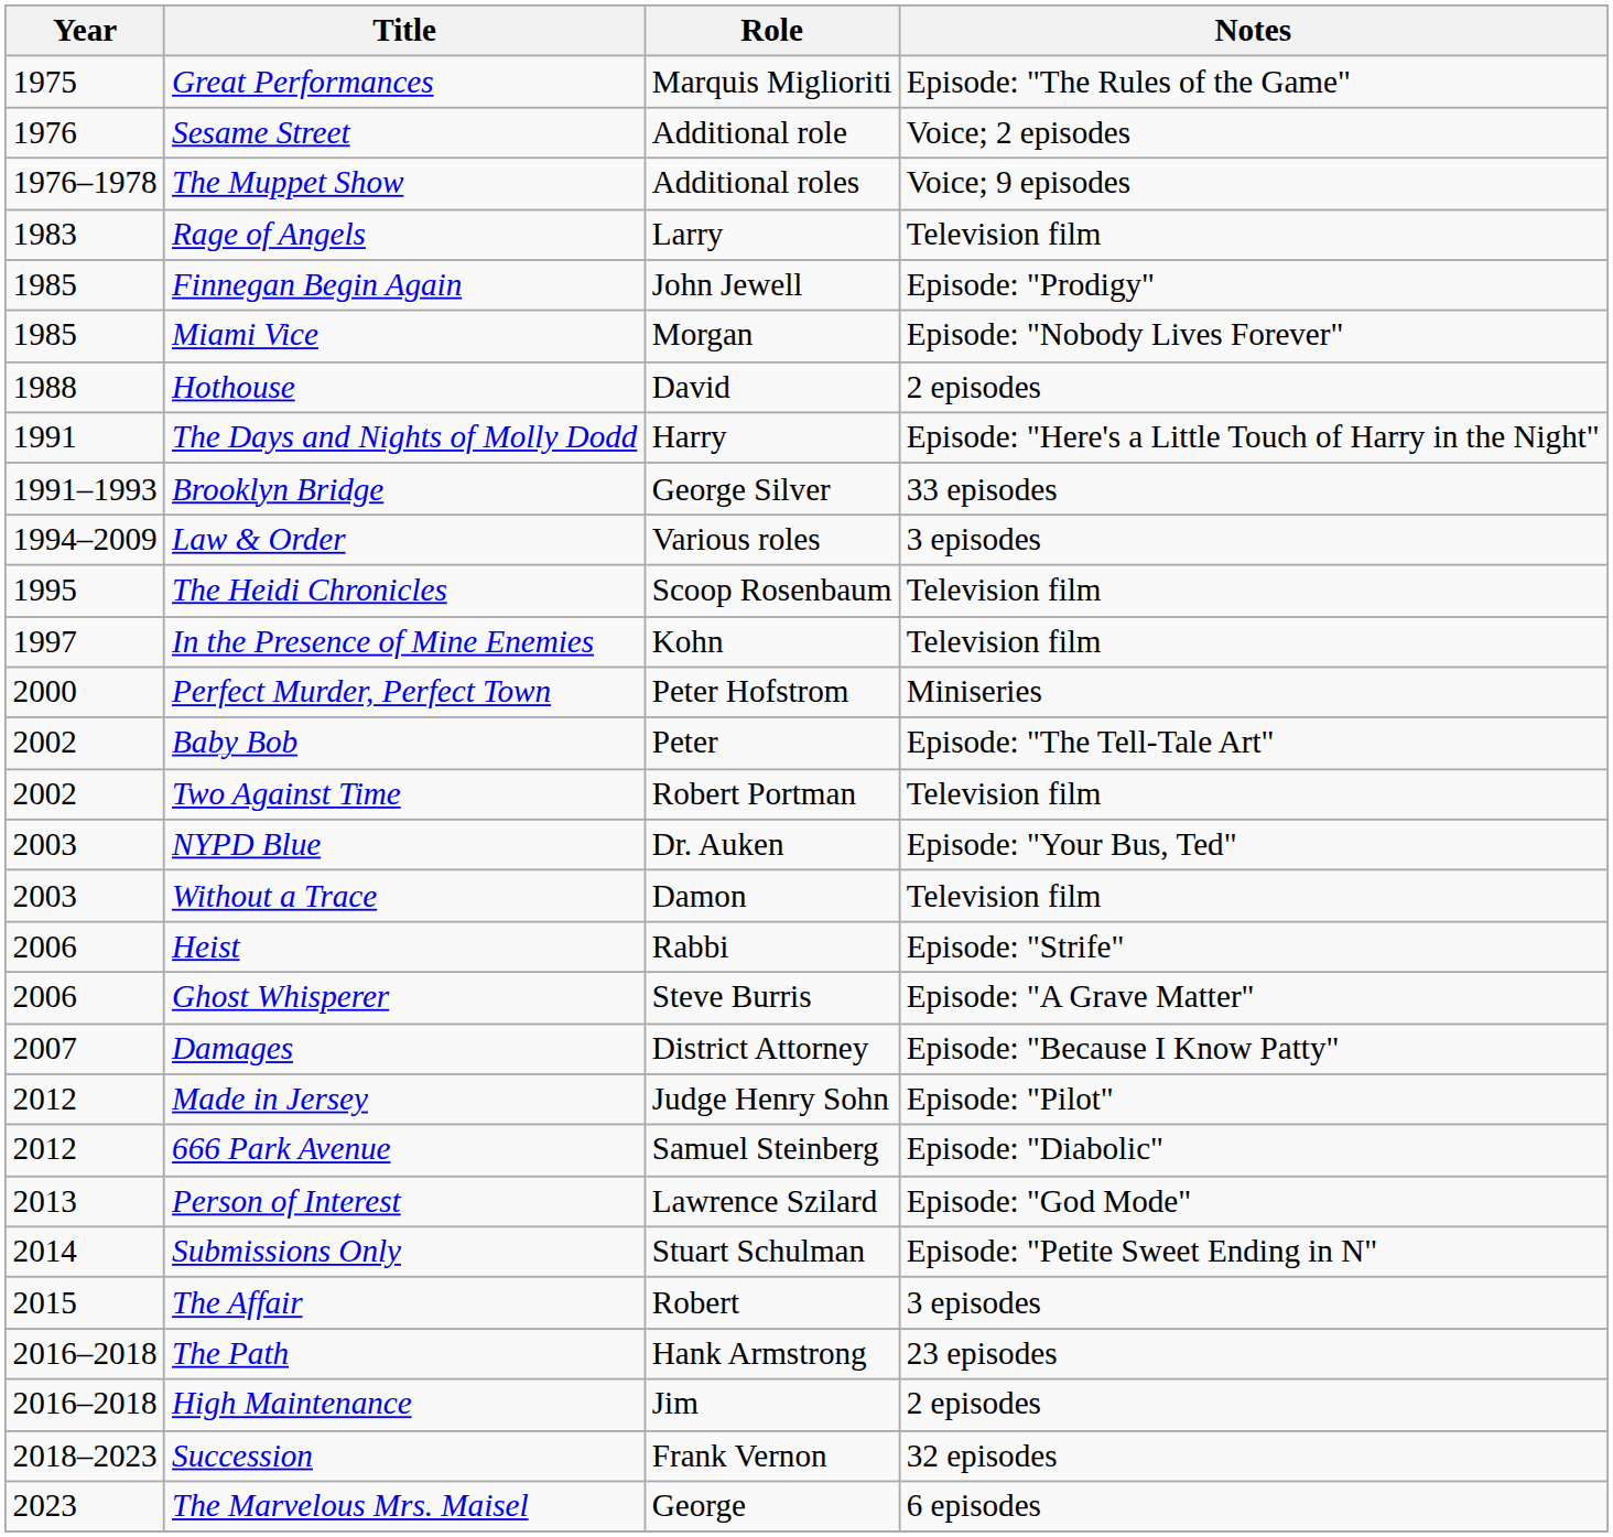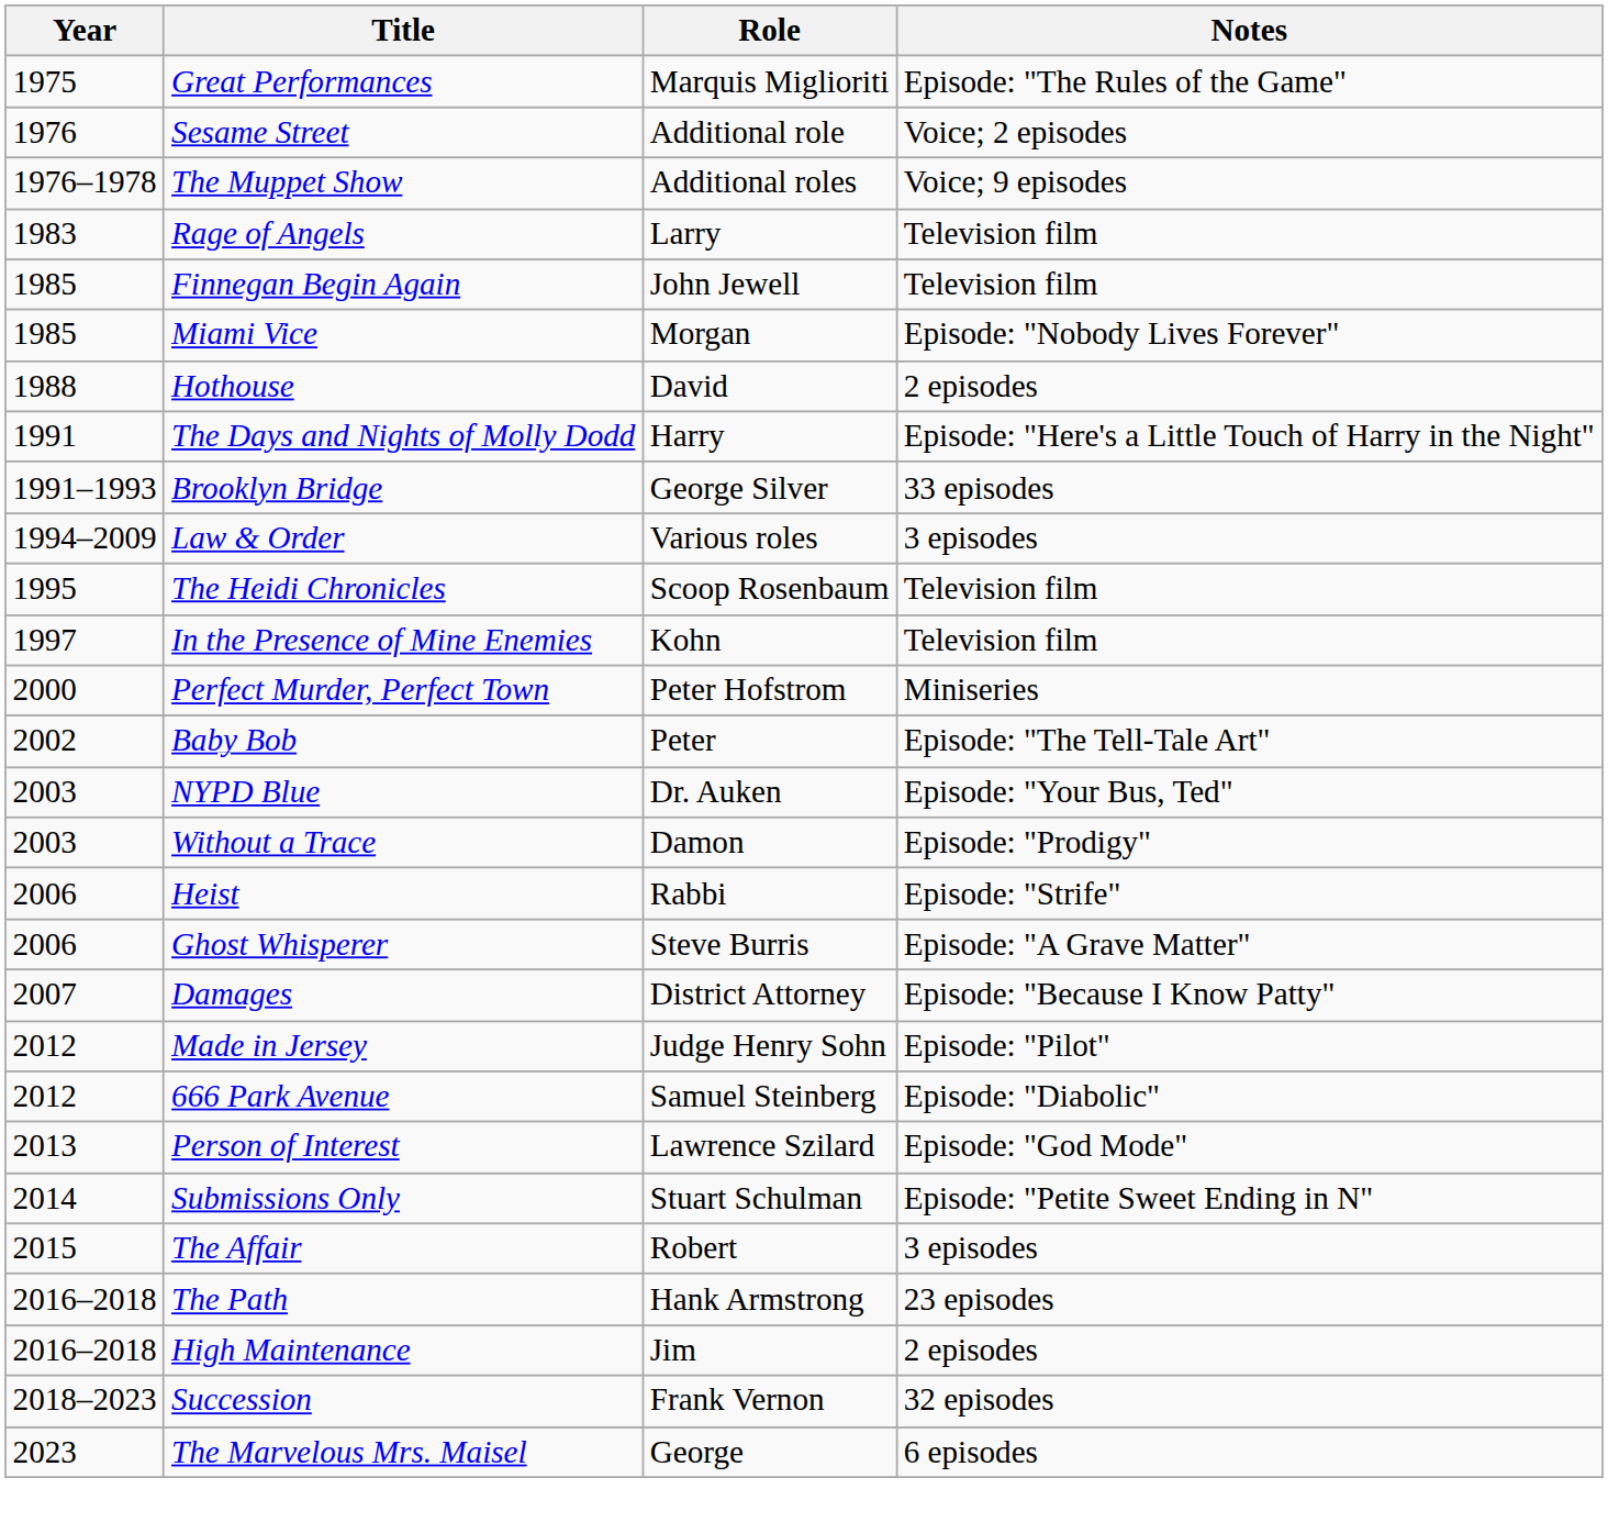 <table class="wikitable sortable">
 <tr>
 <th>Year</th>
 <th>Title</th>
 <th>Role</th>
 <th class="unsortable">Notes</th>
 </tr>
 <tr>
 <td>1975</td>
 <td><em><a href='#'>Great Performances</a></em></td>
 <td>Marquis Miglioriti</td>
 <td>Episode: "The Rules of the Game"</td>
 </tr>
 <tr>
 <td>1976</td>
 <td><em><a href='#'>Sesame Street</a></em></td>
 <td>Additional role</td>
 <td>Voice; 2 episodes</td>
 </tr>
 <tr>
 <td>1976–1978</td>
 <td><em><a href='#'>The Muppet Show</a></em></td>
 <td>Additional roles</td>
 <td>Voice; 9 episodes</td>
 </tr>
 <tr>
 <td>1983</td>
 <td><em><a href='#'>Rage of Angels</a></em></td>
 <td>Larry</td>
 <td>Television film</td>
 </tr>
 <tr>
 <td>1985</td>
 <td><em><a href='#'>Finnegan Begin Again</a></em></td>
 <td>John Jewell</td>
-<td>Episode: "Prodigy"</td>
+<td>Television film</td>
 </tr>
 <tr>
 <td>1985</td>
 <td><em><a href='#'>Miami Vice</a></em></td>
 <td>Morgan</td>
 <td>Episode: "Nobody Lives Forever"</td>
 </tr>
 <tr>
 <td>1988</td>
 <td><em><a href='#'>Hothouse</a></em></td>
 <td>David</td>
 <td>2 episodes</td>
 </tr>
 <tr>
 <td>1991</td>
 <td><em><a href='#'>The Days and Nights of Molly Dodd</a></em></td>
 <td>Harry</td>
 <td>Episode: "Here's a Little Touch of Harry in the Night"</td>
 </tr>
 <tr>
 <td>1991–1993</td>
 <td><em><a href='#'>Brooklyn Bridge</a></em></td>
 <td>George Silver</td>
 <td>33 episodes</td>
 </tr>
 <tr>
 <td>1994–2009</td>
 <td><em><a href='#'>Law & Order</a></em></td>
 <td>Various roles</td>
 <td>3 episodes</td>
 </tr>
 <tr>
 <td>1995</td>
 <td><em><a href='#'>The Heidi Chronicles</a></em></td>
 <td>Scoop Rosenbaum</td>
 <td>Television film</td>
 </tr>
 <tr>
 <td>1997</td>
 <td><em><a href='#'>In the Presence of Mine Enemies</a></em></td>
 <td>Kohn</td>
 <td>Television film</td>
 </tr>
 <tr>
 <td>2000</td>
 <td><em><a href='#'>Perfect Murder, Perfect Town</a></em></td>
 <td>Peter Hofstrom</td>
 <td>Miniseries</td>
 </tr>
 <tr>
 <td>2002</td>
 <td><em><a href='#'>Baby Bob</a></em></td>
 <td>Peter</td>
 <td>Episode: "The Tell-Tale Art"</td>
 </tr>
 <tr>
-<td>2002</td>
-<td><em><a href='#'>Two Against Time</a></em></td>
-<td>Robert Portman</td>
-<td>Television film</td>
-</tr>
-<tr>
 <td>2003</td>
 <td><em><a href='#'>NYPD Blue</a></em></td>
 <td>Dr. Auken</td>
 <td>Episode: "Your Bus, Ted"</td>
 </tr>
 <tr>
 <td>2003</td>
 <td><em><a href='#'>Without a Trace</a></em></td>
 <td>Damon</td>
-<td>Television film</td>
+<td>Episode: "Prodigy"</td>
 </tr>
 <tr>
 <td>2006</td>
 <td><em><a href='#'>Heist</a></em></td>
 <td>Rabbi</td>
 <td>Episode: "Strife"</td>
 </tr>
 <tr>
 <td>2006</td>
 <td><em><a href='#'>Ghost Whisperer</a></em></td>
 <td>Steve Burris</td>
 <td>Episode: "A Grave Matter"</td>
 </tr>
 <tr>
 <td>2007</td>
 <td><em><a href='#'>Damages</a></em></td>
 <td>District Attorney</td>
 <td>Episode: "Because I Know Patty"</td>
 </tr>
 <tr>
 <td>2012</td>
 <td><em><a href='#'>Made in Jersey</a></em></td>
 <td>Judge Henry Sohn</td>
 <td>Episode: "Pilot"</td>
 </tr>
 <tr>
 <td>2012</td>
 <td><em><a href='#'>666 Park Avenue</a></em></td>
 <td>Samuel Steinberg</td>
 <td>Episode: "Diabolic"</td>
 </tr>
 <tr>
 <td>2013</td>
 <td><em><a href='#'>Person of Interest</a></em></td>
 <td>Lawrence Szilard</td>
 <td>Episode: "God Mode"</td>
 </tr>
 <tr>
 <td>2014</td>
 <td><em><a href='#'>Submissions Only</a></em></td>
 <td>Stuart Schulman</td>
 <td>Episode: "Petite Sweet Ending in N"</td>
 </tr>
 <tr>
 <td>2015</td>
 <td><em><a href='#'>The Affair</a></em></td>
 <td>Robert</td>
 <td>3 episodes</td>
 </tr>
 <tr>
 <td>2016–2018</td>
 <td><em><a href='#'>The Path</a></em></td>
 <td>Hank Armstrong</td>
 <td>23 episodes</td>
 </tr>
 <tr>
 <td>2016–2018</td>
 <td><em><a href='#'>High Maintenance</a></em></td>
 <td>Jim</td>
 <td>2 episodes</td>
 </tr>
 <tr>
 <td>2018–2023</td>
 <td><em><a href='#'>Succession</a></em></td>
 <td>Frank Vernon</td>
 <td>32 episodes</td>
 </tr>
 <tr>
 <td>2023</td>
 <td><em><a href='#'>The Marvelous Mrs. Maisel</a></em></td>
 <td>George</td>
 <td>6 episodes</td>
 </tr>
 <tr>
 </tr>
 </table>
